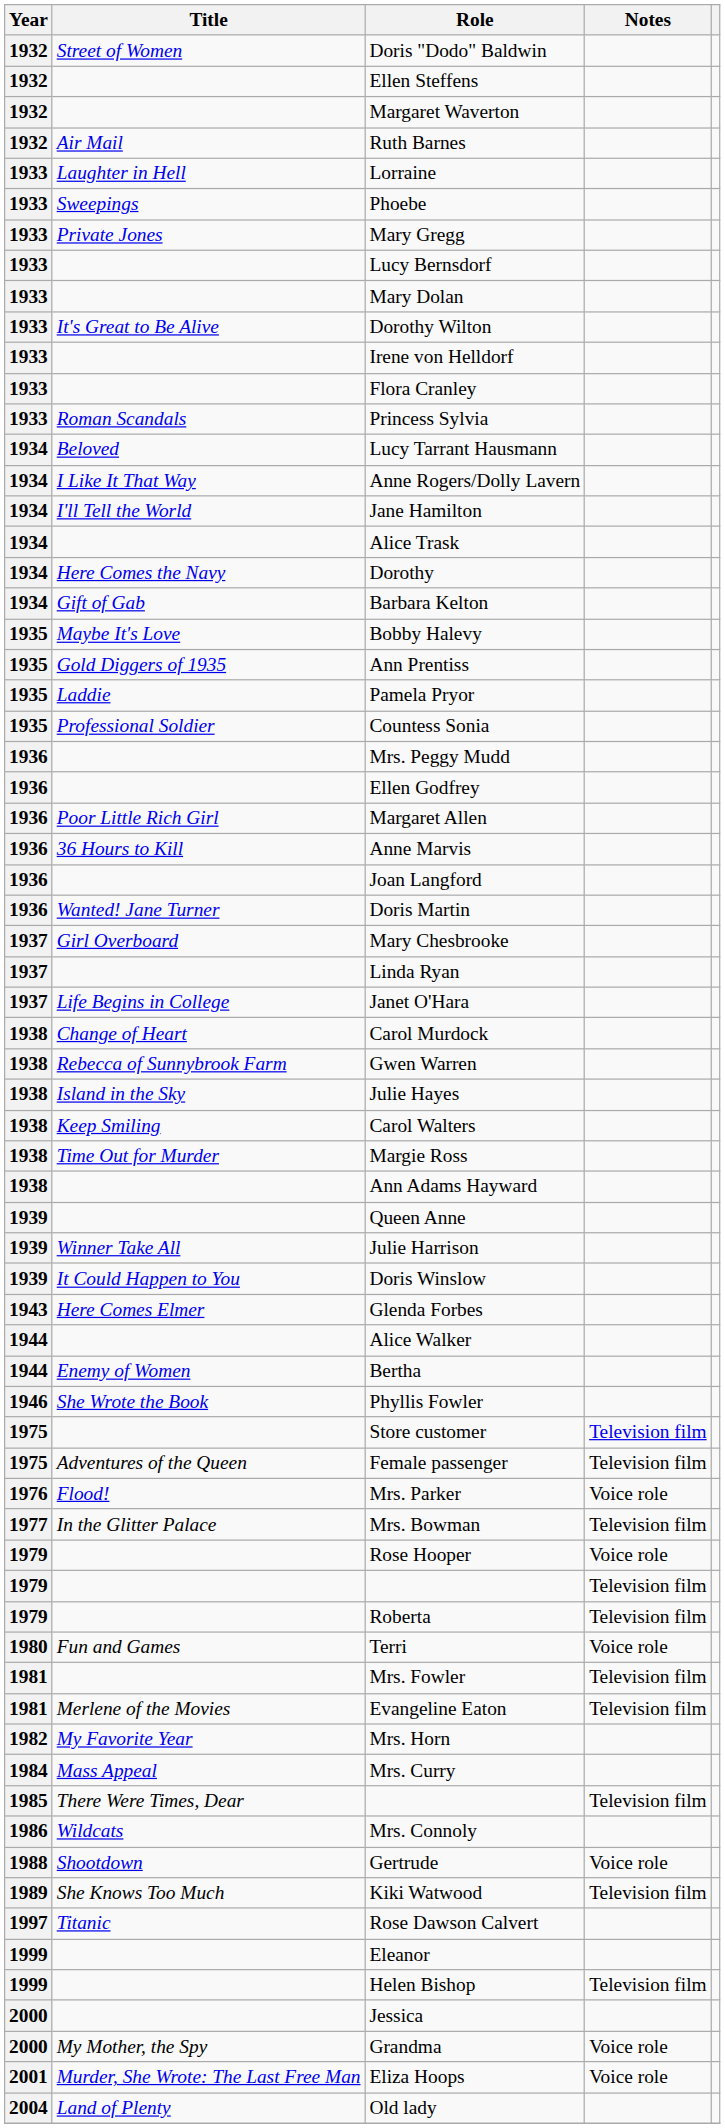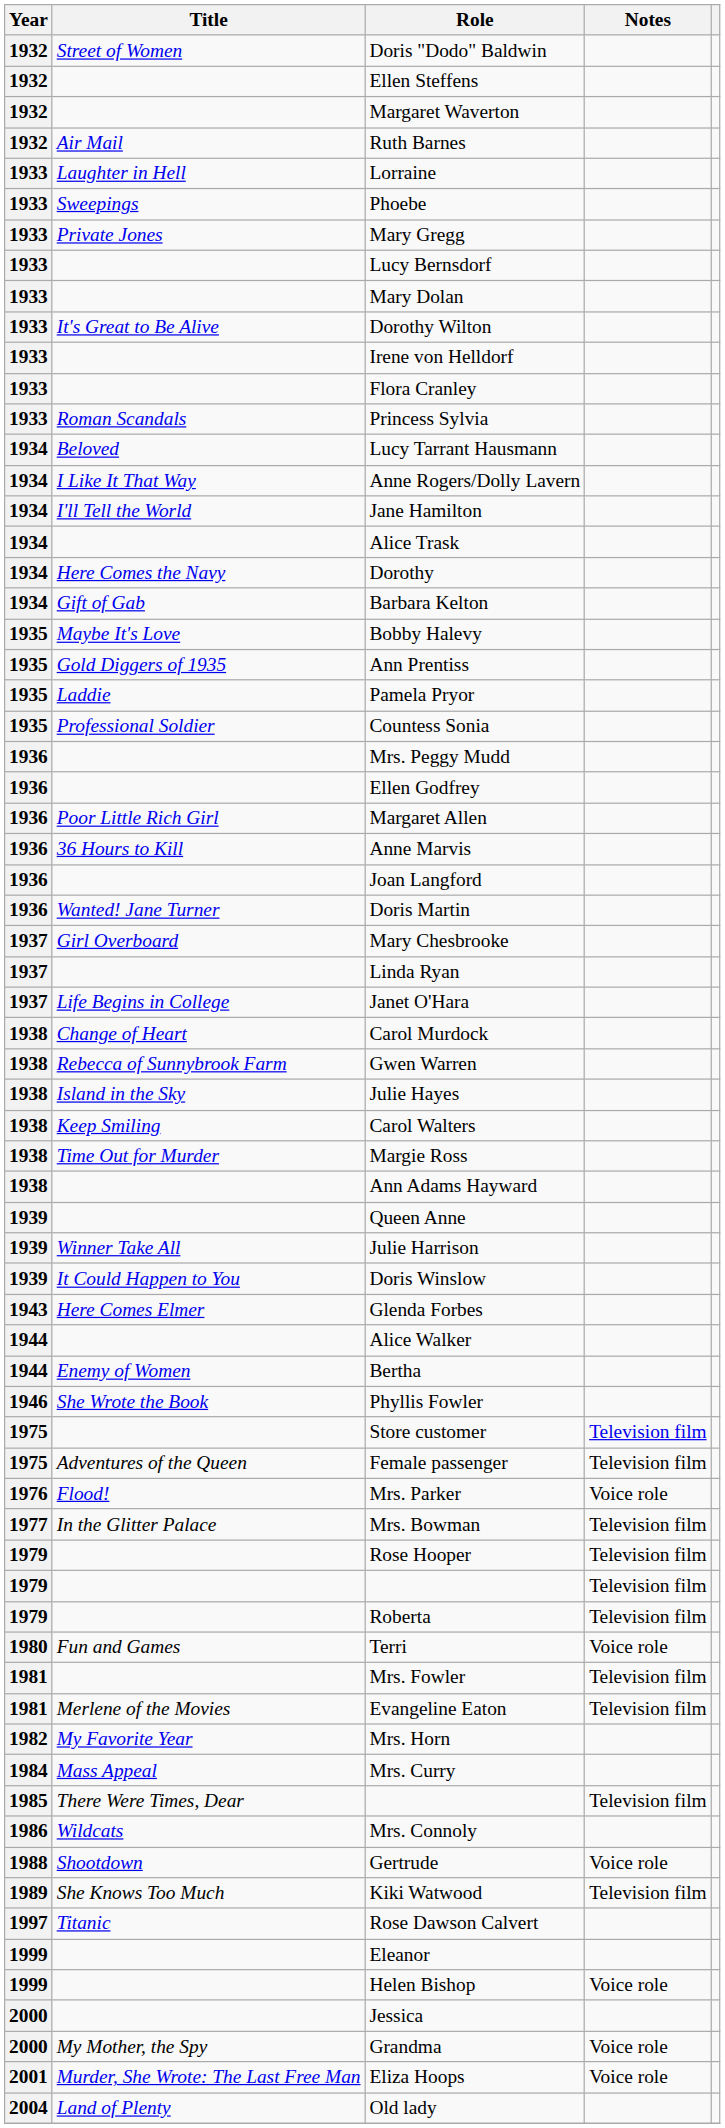 <table class="wikitable sortable plainrowheaders">
 <tr>
 <th>Year</th>
 <th>Title</th>
 <th>Role</th>
 <th>Notes</th>
 <th class="unsortable"></th>
 </tr>
 <tr>
 <th scope="row">1932</th>
 <td><em><a href='#'>Street of Women</a></em></td>
 <td>Doris "Dodo" Baldwin</td>
 <td></td>
 <td align="center"></td>
 </tr>
 <tr>
 <th scope="row">1932</th>
 <td><em></em></td>
 <td>Ellen Steffens</td>
 <td></td>
 <td align="center"></td>
 </tr>
 <tr>
 <th scope="row">1932</th>
 <td><em></em></td>
 <td>Margaret Waverton</td>
 <td></td>
 <td align="center"></td>
 </tr>
 <tr>
 <th scope="row">1932</th>
 <td><em><a href='#'>Air Mail</a></em></td>
 <td>Ruth Barnes</td>
 <td></td>
 <td align="center"></td>
 </tr>
 <tr>
 <th scope="row">1933</th>
 <td><em><a href='#'>Laughter in Hell</a></em></td>
 <td>Lorraine</td>
 <td></td>
 <td align="center"></td>
 </tr>
 <tr>
 <th scope="row">1933</th>
 <td><em><a href='#'>Sweepings</a></em></td>
 <td>Phoebe</td>
 <td></td>
 <td align="center"></td>
 </tr>
 <tr>
 <th scope="row">1933</th>
 <td><em><a href='#'>Private Jones</a></em></td>
 <td>Mary Gregg</td>
 <td></td>
 <td align="center"></td>
 </tr>
 <tr>
 <th scope="row">1933</th>
 <td><em></em></td>
 <td>Lucy Bernsdorf</td>
 <td></td>
 <td align="center"></td>
 </tr>
 <tr>
 <th scope="row">1933</th>
 <td><em></em></td>
 <td>Mary Dolan</td>
 <td></td>
 <td align="center"></td>
 </tr>
 <tr>
 <th scope="row">1933</th>
 <td><em><a href='#'>It's Great to Be Alive</a></em></td>
 <td>Dorothy Wilton</td>
 <td></td>
 <td align="center"></td>
 </tr>
 <tr>
 <th scope="row">1933</th>
 <td><em></em></td>
 <td>Irene von Helldorf</td>
 <td></td>
 <td align="center"></td>
 </tr>
 <tr>
 <th scope="row">1933</th>
 <td><em></em></td>
 <td>Flora Cranley</td>
 <td></td>
 <td align="center"></td>
 </tr>
 <tr>
 <th scope="row">1933</th>
 <td><em><a href='#'>Roman Scandals</a></em></td>
 <td>Princess Sylvia</td>
 <td></td>
 <td align="center"></td>
 </tr>
 <tr>
 <th scope="row">1934</th>
 <td><em><a href='#'>Beloved</a></em></td>
 <td>Lucy Tarrant Hausmann</td>
 <td></td>
 <td align="center"></td>
 </tr>
 <tr>
 <th scope="row">1934</th>
 <td><em><a href='#'>I Like It That Way</a></em></td>
 <td>Anne Rogers/Dolly Lavern</td>
 <td></td>
 <td align="center"></td>
 </tr>
 <tr>
 <th scope="row">1934</th>
 <td><em><a href='#'>I'll Tell the World</a></em></td>
 <td>Jane Hamilton</td>
 <td></td>
 <td align="center"></td>
 </tr>
 <tr>
 <th scope="row">1934</th>
 <td><em></em></td>
 <td>Alice Trask</td>
 <td></td>
 <td align="center"></td>
 </tr>
 <tr>
 <th scope="row">1934</th>
 <td><em><a href='#'>Here Comes the Navy</a></em></td>
 <td>Dorothy</td>
 <td></td>
 <td align="center"></td>
 </tr>
 <tr>
 <th scope="row">1934</th>
 <td><em><a href='#'>Gift of Gab</a></em></td>
 <td>Barbara Kelton</td>
 <td></td>
 <td align="center"></td>
 </tr>
 <tr>
 <th scope="row">1935</th>
 <td><em><a href='#'>Maybe It's Love</a></em></td>
 <td>Bobby Halevy</td>
 <td></td>
 <td align="center"></td>
 </tr>
 <tr>
 <th scope="row">1935</th>
 <td><em><a href='#'>Gold Diggers of 1935</a></em></td>
 <td>Ann Prentiss</td>
 <td></td>
 <td align="center"></td>
 </tr>
 <tr>
 <th scope="row">1935</th>
 <td><em><a href='#'>Laddie</a></em></td>
 <td>Pamela Pryor</td>
 <td></td>
 <td align="center"></td>
 </tr>
 <tr>
 <th scope="row">1935</th>
 <td><em><a href='#'>Professional Soldier</a></em></td>
 <td>Countess Sonia</td>
 <td></td>
 <td align="center"></td>
 </tr>
 <tr>
 <th scope="row">1936</th>
 <td><em></em></td>
 <td>Mrs. Peggy Mudd</td>
 <td></td>
 <td align="center"></td>
 </tr>
 <tr>
 <th scope="row">1936</th>
 <td><em></em></td>
 <td>Ellen Godfrey</td>
 <td></td>
 <td align="center"></td>
 </tr>
 <tr>
 <th scope="row">1936</th>
 <td><em><a href='#'>Poor Little Rich Girl</a></em></td>
 <td>Margaret Allen</td>
 <td></td>
 <td align="center"></td>
 </tr>
 <tr>
 <th scope="row">1936</th>
 <td><em><a href='#'>36 Hours to Kill</a></em></td>
 <td>Anne Marvis</td>
 <td></td>
 <td align="center"></td>
 </tr>
 <tr>
 <th scope="row">1936</th>
 <td><em></em></td>
 <td>Joan Langford</td>
 <td></td>
 <td align="center"></td>
 </tr>
 <tr>
 <th scope="row">1936</th>
 <td><em><a href='#'>Wanted! Jane Turner</a></em></td>
 <td>Doris Martin</td>
 <td></td>
 <td align="center"></td>
 </tr>
 <tr>
 <th scope="row">1937</th>
 <td><em><a href='#'>Girl Overboard</a></em></td>
 <td>Mary Chesbrooke</td>
 <td></td>
 <td align="center"></td>
 </tr>
 <tr>
 <th scope="row">1937</th>
 <td><em></em></td>
 <td>Linda Ryan</td>
 <td></td>
 <td align="center"></td>
 </tr>
 <tr>
 <th scope="row">1937</th>
 <td><em><a href='#'>Life Begins in College</a></em></td>
 <td>Janet O'Hara</td>
 <td></td>
 <td align="center"></td>
 </tr>
 <tr>
 <th scope="row">1938</th>
 <td><em><a href='#'>Change of Heart</a></em></td>
 <td>Carol Murdock</td>
 <td></td>
 <td align="center"></td>
 </tr>
 <tr>
 <th scope="row">1938</th>
 <td><em><a href='#'>Rebecca of Sunnybrook Farm</a></em></td>
 <td>Gwen Warren</td>
 <td></td>
 <td align="center"></td>
 </tr>
 <tr>
 <th scope="row">1938</th>
 <td><em><a href='#'>Island in the Sky</a></em></td>
 <td>Julie Hayes</td>
 <td></td>
 <td align="center"></td>
 </tr>
 <tr>
 <th scope="row">1938</th>
 <td><em><a href='#'>Keep Smiling</a></em></td>
 <td>Carol Walters</td>
 <td></td>
 <td align="center"></td>
 </tr>
 <tr>
 <th scope="row">1938</th>
 <td><em><a href='#'>Time Out for Murder</a></em></td>
 <td>Margie Ross</td>
 <td></td>
 <td align="center"></td>
 </tr>
 <tr>
 <th scope="row">1938</th>
 <td><em></em></td>
 <td>Ann Adams Hayward</td>
 <td></td>
 <td align="center"></td>
 </tr>
 <tr>
 <th scope="row">1939</th>
 <td><em></em></td>
 <td>Queen Anne</td>
 <td></td>
 <td align="center"></td>
 </tr>
 <tr>
 <th scope="row">1939</th>
 <td><em><a href='#'>Winner Take All</a></em></td>
 <td>Julie Harrison</td>
 <td></td>
 <td align="center"></td>
 </tr>
 <tr>
 <th scope="row">1939</th>
 <td><em><a href='#'>It Could Happen to You</a></em></td>
 <td>Doris Winslow</td>
 <td></td>
 <td align="center"></td>
 </tr>
 <tr>
 <th scope="row">1943</th>
 <td><em><a href='#'>Here Comes Elmer</a></em></td>
 <td>Glenda Forbes</td>
 <td></td>
 <td align="center"></td>
 </tr>
 <tr>
 <th scope="row">1944</th>
 <td><em></em></td>
 <td>Alice Walker</td>
 <td></td>
 <td align="center"></td>
 </tr>
 <tr>
 <th scope="row">1944</th>
 <td><em><a href='#'>Enemy of Women</a></em></td>
 <td>Bertha</td>
 <td></td>
 <td align="center"></td>
 </tr>
 <tr>
 <th scope="row">1946</th>
 <td><em><a href='#'>She Wrote the Book</a></em></td>
 <td>Phyllis Fowler</td>
 <td></td>
 <td align="center"></td>
 </tr>
 <tr>
 <th scope="row">1975</th>
 <td><em></em></td>
 <td>Store customer</td>
 <td><a href='#'>Television film</a></td>
 <td align="center"></td>
 </tr>
 <tr>
 <th scope="row">1975</th>
 <td><em>Adventures of the Queen</em></td>
 <td>Female passenger</td>
 <td>Television film</td>
 <td align="center"></td>
 </tr>
 <tr>
 <th scope="row">1976</th>
 <td><em><a href='#'>Flood!</a></em></td>
 <td>Mrs. Parker</td>
 <td>Voice role</td>
 <td align="center"></td>
 </tr>
 <tr>
 <th scope="row">1977</th>
 <td><em>In the Glitter Palace</em></td>
 <td>Mrs. Bowman</td>
 <td>Television film</td>
 <td align="center"></td>
 </tr>
 <tr>
 <th scope="row">1979</th>
 <td><em></em></td>
 <td>Rose Hooper</td>
-<td>Voice role</td>
+<td>Television film</td>
 <td align="center"></td>
 </tr>
 <tr>
 <th scope="row">1979</th>
 <td><em></em></td>
 <td></td>
 <td>Television film</td>
 <td align="center"></td>
 </tr>
 <tr>
 <th scope="row">1979</th>
 <td><em></em></td>
 <td>Roberta</td>
 <td>Television film</td>
 <td align="center"></td>
 </tr>
 <tr>
 <th scope="row">1980</th>
 <td><em>Fun and Games</em></td>
 <td>Terri</td>
 <td>Voice role</td>
 <td align="center"></td>
 </tr>
 <tr>
 <th scope="row">1981</th>
 <td><em></em></td>
 <td>Mrs. Fowler</td>
 <td>Television film</td>
 <td align="center"></td>
 </tr>
 <tr>
 <th scope="row">1981</th>
 <td><em>Merlene of the Movies</em></td>
 <td>Evangeline Eaton</td>
 <td>Television film</td>
 <td align="center"></td>
 </tr>
 <tr>
 <th scope="row">1982</th>
 <td><em><a href='#'>My Favorite Year</a></em></td>
 <td>Mrs. Horn</td>
 <td></td>
 <td align="center"></td>
 </tr>
 <tr>
 <th scope="row">1984</th>
 <td><em><a href='#'>Mass Appeal</a></em></td>
 <td>Mrs. Curry</td>
 <td></td>
 <td align="center"></td>
 </tr>
 <tr>
 <th scope="row">1985</th>
 <td><em>There Were Times, Dear</em></td>
 <td></td>
 <td>Television film</td>
 <td align="center"></td>
 </tr>
 <tr>
 <th scope="row">1986</th>
 <td><em><a href='#'>Wildcats</a></em></td>
 <td>Mrs. Connoly</td>
 <td></td>
 <td align="center"></td>
 </tr>
 <tr>
 <th scope="row">1988</th>
 <td><em><a href='#'>Shootdown</a></em></td>
 <td>Gertrude</td>
 <td>Voice role</td>
 <td align="center"></td>
 </tr>
 <tr>
 <th scope="row">1989</th>
 <td><em>She Knows Too Much</em></td>
 <td>Kiki Watwood</td>
 <td>Television film</td>
 <td align="center"></td>
 </tr>
 <tr>
 <th scope="row">1997</th>
 <td><em><a href='#'>Titanic</a></em></td>
 <td>Rose Dawson Calvert</td>
 <td></td>
 <td align="center"></td>
 </tr>
 <tr>
 <th scope="row">1999</th>
 <td><em></em></td>
 <td>Eleanor</td>
 <td></td>
 <td align="center"></td>
 </tr>
 <tr>
 <th scope="row">1999</th>
 <td><em></em></td>
 <td>Helen Bishop</td>
-<td>Television film</td>
+<td>Voice role</td>
 <td align="center"></td>
 </tr>
 <tr>
 <th scope="row">2000</th>
 <td><em></em></td>
 <td>Jessica</td>
 <td></td>
 <td align="center"></td>
 </tr>
 <tr>
 <th scope="row">2000</th>
 <td><em>My Mother, the Spy</em></td>
 <td>Grandma</td>
 <td>Voice role</td>
 <td align="center"></td>
 </tr>
 <tr>
 <th scope="row">2001</th>
 <td><em><a href='#'>Murder, She Wrote: The Last Free Man</a></em></td>
 <td>Eliza Hoops</td>
 <td>Voice role</td>
 <td align="center"></td>
 </tr>
 <tr>
 <th scope="row">2004</th>
 <td><em><a href='#'>Land of Plenty</a></em></td>
 <td>Old lady</td>
 <td></td>
 <td align="center"></td>
 </tr>
 <tr>
 </tr>
 </table>
